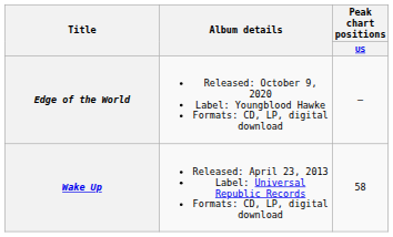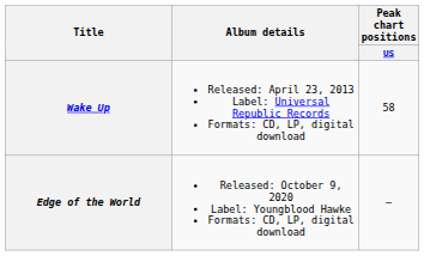 <table class="wikitable plainrowheaders" style="text-align:center;">
 <tr>
 <th scope="col" rowspan="2" style="width:16em;">Title</th>
 <th scope="col" rowspan="2" style="width:18em;">Album details</th>
 <th scope="col">Peak chart positions</th>
 </tr>
 <tr>
 <th scope="col" style="width:3em;font-size:90%;"><a href='#'>US</a><br></th>
 </tr>
 <tr>
+<th scope="row"><em><a href='#'>Wake Up</a></em></th>
+<td><br><ul><li>Released: April 23, 2013</li><li>Label: <a href='#'>Universal Republic Records</a></li><li>Formats: CD, LP, digital download</li></ul></td>
+<td>58</td>
+</tr>
+<tr>
 <th scope="row"><em>Edge of the World</em></th>
 <td><br><ul><li>Released: October 9, 2020</li><li>Label: Youngblood Hawke</li><li>Formats: CD, LP, digital download</li></ul></td>
 <td>—</td>
 </tr>
-<tr>
-<th scope="row"><em><a href='#'>Wake Up</a></em></th>
-<td><br><ul><li>Released: April 23, 2013</li><li>Label: <a href='#'>Universal Republic Records</a></li><li>Formats: CD, LP, digital download</li></ul></td>
-<td>58</td>
-</tr>
 </table>
